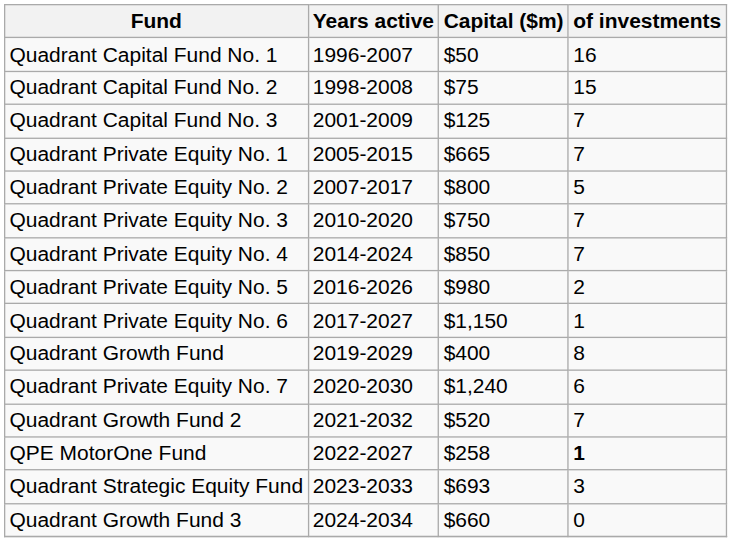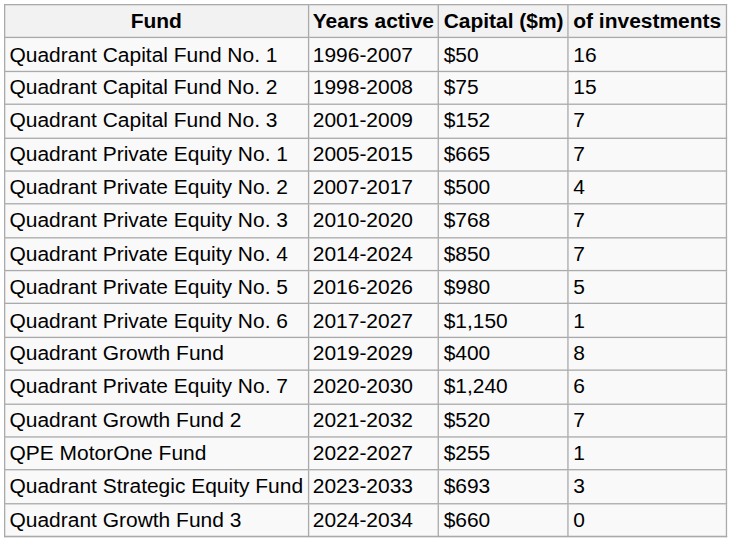 <table class="wikitable">
 <tr>
 <th>Fund</th>
 <th>Years active</th>
 <th>Capital ($m)</th>
 <th> of investments</th>
 </tr>
 <tr>
 <td>Quadrant Capital Fund No. 1</td>
 <td>1996-2007</td>
 <td>$50</td>
 <td>16</td>
 </tr>
 <tr>
 <td>Quadrant Capital Fund No. 2</td>
 <td>1998-2008</td>
 <td>$75</td>
 <td>15</td>
 </tr>
 <tr>
 <td>Quadrant Capital Fund No. 3</td>
 <td>2001-2009</td>
-<td>$125</td>
+<td>$152</td>
 <td>7</td>
 </tr>
 <tr>
 <td>Quadrant Private Equity No. 1</td>
 <td>2005-2015</td>
 <td>$665</td>
 <td>7</td>
 </tr>
 <tr>
 <td>Quadrant Private Equity No. 2</td>
 <td>2007-2017</td>
-<td>$800</td>
-<td>5</td>
+<td>$500</td>
+<td>4</td>
 </tr>
 <tr>
 <td>Quadrant Private Equity No. 3</td>
 <td>2010-2020</td>
-<td>$750</td>
+<td>$768</td>
 <td>7</td>
 </tr>
 <tr>
 <td>Quadrant Private Equity No. 4</td>
 <td>2014-2024</td>
 <td>$850</td>
 <td>7</td>
 </tr>
 <tr>
 <td>Quadrant Private Equity No. 5</td>
 <td>2016-2026</td>
 <td>$980</td>
-<td>2</td>
+<td>5</td>
 </tr>
 <tr>
 <td>Quadrant Private Equity No. 6</td>
 <td>2017-2027</td>
 <td>$1,150</td>
 <td>1</td>
 </tr>
 <tr>
 <td>Quadrant Growth Fund</td>
 <td>2019-2029</td>
 <td>$400</td>
 <td>8</td>
 </tr>
 <tr>
 <td>Quadrant Private Equity No. 7</td>
 <td>2020-2030</td>
 <td>$1,240</td>
 <td>6</td>
 </tr>
 <tr>
 <td>Quadrant Growth Fund 2</td>
 <td>2021-2032</td>
 <td>$520</td>
 <td>7</td>
 </tr>
 <tr>
 <td>QPE MotorOne Fund</td>
 <td>2022-2027</td>
-<td>$258</td>
-<td><strong>1</strong></td>
+<td>$255</td>
+<td>1</td>
 </tr>
 <tr>
 <td>Quadrant Strategic Equity Fund</td>
 <td>2023-2033</td>
 <td>$693</td>
 <td>3</td>
 </tr>
 <tr>
 <td>Quadrant Growth Fund 3</td>
 <td>2024-2034</td>
 <td>$660</td>
 <td>0</td>
 </tr>
 <tr>
 </tr>
 </table>
